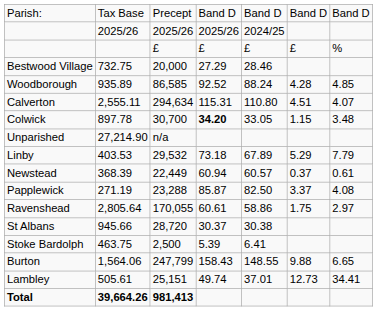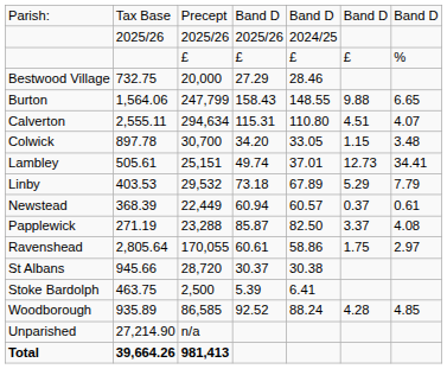 <table class="wikitable">
 <tr>
 <td>Parish:</td>
 <td>Tax Base</td>
 <td>Precept</td>
 <td>Band D</td>
 <td>Band D</td>
 <td>Band D</td>
 <td>Band D</td>
 </tr>
 <tr>
 <td></td>
 <td>2025/26</td>
 <td>2025/26</td>
 <td>2025/26</td>
 <td>2024/25</td>
 <td></td>
 <td></td>
 </tr>
 <tr>
 <td></td>
 <td></td>
 <td>£</td>
 <td>£</td>
 <td>£</td>
 <td>£</td>
 <td>%</td>
 </tr>
 <tr>
 <td>Bestwood Village</td>
 <td>732.75</td>
 <td>20,000</td>
 <td>27.29</td>
 <td>28.46</td>
 <td></td>
 <td></td>
 </tr>
 <tr>
-<td>Woodborough</td>
-<td>935.89</td>
-<td>86,585</td>
-<td>92.52</td>
-<td>88.24</td>
-<td>4.28</td>
-<td>4.85</td>
+<td>Burton</td>
+<td>1,564.06</td>
+<td>247,799</td>
+<td>158.43</td>
+<td>148.55</td>
+<td>9.88</td>
+<td>6.65</td>
 </tr>
 <tr>
 <td>Calverton</td>
 <td>2,555.11</td>
 <td>294,634</td>
 <td>115.31</td>
 <td>110.80</td>
 <td>4.51</td>
 <td>4.07</td>
 </tr>
 <tr>
 <td>Colwick</td>
 <td>897.78</td>
 <td>30,700</td>
-<td><strong>34.20</strong></td>
+<td>34.20</td>
 <td>33.05</td>
 <td>1.15</td>
 <td>3.48</td>
 </tr>
 <tr>
-<td>Unparished</td>
-<td>27,214.90</td>
-<td>n/a</td>
-<td></td>
-<td></td>
-<td></td>
-<td></td>
+<td>Lambley</td>
+<td>505.61</td>
+<td>25,151</td>
+<td>49.74</td>
+<td>37.01</td>
+<td>12.73</td>
+<td>34.41</td>
 </tr>
 <tr>
 <td>Linby</td>
 <td>403.53</td>
 <td>29,532</td>
 <td>73.18</td>
 <td>67.89</td>
 <td>5.29</td>
 <td>7.79</td>
 </tr>
 <tr>
 <td>Newstead</td>
 <td>368.39</td>
 <td>22,449</td>
 <td>60.94</td>
 <td>60.57</td>
 <td>0.37</td>
 <td>0.61</td>
 </tr>
 <tr>
 <td>Papplewick</td>
 <td>271.19</td>
 <td>23,288</td>
 <td>85.87</td>
 <td>82.50</td>
 <td>3.37</td>
 <td>4.08</td>
 </tr>
 <tr>
 <td>Ravenshead</td>
 <td>2,805.64</td>
 <td>170,055</td>
 <td>60.61</td>
 <td>58.86</td>
 <td>1.75</td>
 <td>2.97</td>
 </tr>
 <tr>
 <td>St Albans</td>
 <td>945.66</td>
 <td>28,720</td>
 <td>30.37</td>
 <td>30.38</td>
 <td></td>
 <td></td>
 </tr>
 <tr>
 <td>Stoke Bardolph</td>
 <td>463.75</td>
 <td>2,500</td>
 <td>5.39</td>
 <td>6.41</td>
 <td></td>
 <td></td>
 </tr>
 <tr>
-<td>Burton</td>
-<td>1,564.06</td>
-<td>247,799</td>
-<td>158.43</td>
-<td>148.55</td>
-<td>9.88</td>
-<td>6.65</td>
+<td>Woodborough</td>
+<td>935.89</td>
+<td>86,585</td>
+<td>92.52</td>
+<td>88.24</td>
+<td>4.28</td>
+<td>4.85</td>
 </tr>
 <tr>
-<td>Lambley</td>
-<td>505.61</td>
-<td>25,151</td>
-<td>49.74</td>
-<td>37.01</td>
-<td>12.73</td>
-<td>34.41</td>
+<td>Unparished</td>
+<td>27,214.90</td>
+<td>n/a</td>
+<td></td>
+<td></td>
+<td></td>
+<td></td>
 </tr>
 <tr>
 <td><strong>Total</strong></td>
 <td><strong>39,664.26</strong></td>
 <td><strong>981,413</strong></td>
 <td></td>
 <td></td>
 <td></td>
 <td></td>
 </tr>
 </table>
